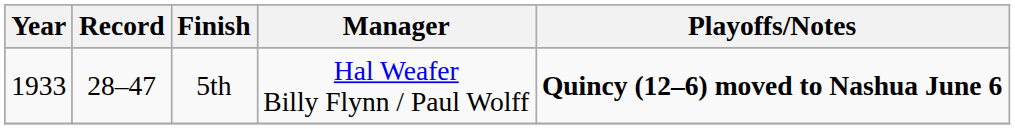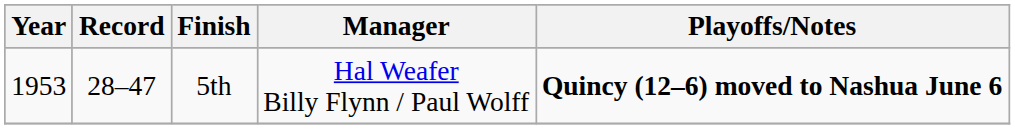 <table class="wikitable" style="text-align:center">
 <tr>
 <th>Year</th>
 <th>Record</th>
 <th>Finish</th>
 <th>Manager</th>
 <th>Playoffs/Notes</th>
 </tr>
 <tr>
-<td>1933</td>
+<td>1953</td>
 <td>28–47</td>
 <td>5th</td>
 <td><a href='#'>Hal Weafer</a><br>Billy Flynn / Paul Wolff</td>
 <td><strong>Quincy (12–6) moved to Nashua June 6</strong></td>
 </tr>
 <tr>
 </tr>
 </table>
